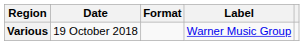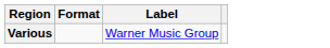 <table class="wikitable plainrowheaders">
 <tr>
 <th scope="col">Region</th>
-<th scope="col">Date</th>
 <th scope="col">Format</th>
 <th scope="col">Label</th>
 <th scope="col"></th>
 </tr>
 <tr>
 <th scope="row">Various</th>
-<td rowspan="1">19 October 2018</td>
 <td rowspan="1"></td>
 <td rowspan="1"><a href='#'>Warner Music Group</a></td>
 <td align="center"></td>
 </tr>
 </table>
